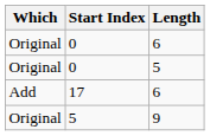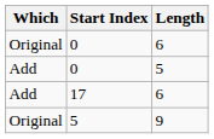 <table class="wikitable">
 <tr>
 <th>Which</th>
 <th>Start Index</th>
 <th>Length</th>
 </tr>
 <tr>
 <td>Original</td>
 <td>0</td>
 <td>6</td>
 </tr>
 <tr>
-<td>Original</td>
+<td>Add</td>
 <td>0</td>
 <td>5</td>
 </tr>
 <tr>
 <td>Add</td>
 <td>17</td>
 <td>6</td>
 </tr>
 <tr>
 <td>Original</td>
 <td>5</td>
 <td>9</td>
 </tr>
 </table>
